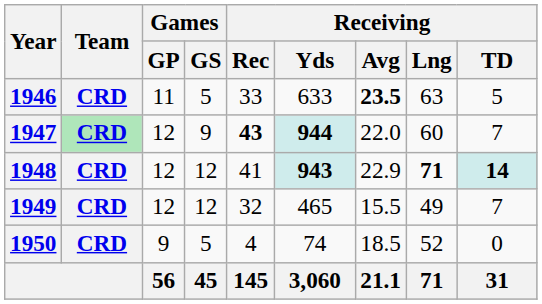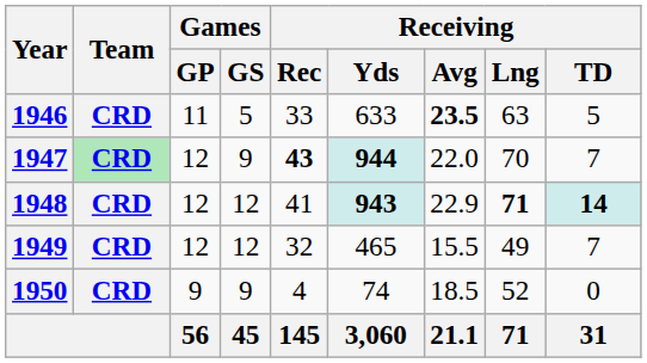 <table class="wikitable" style="text-align:center">
 <tr>
 <th rowspan="2">Year</th>
 <th rowspan="2">Team</th>
 <th colspan="2">Games</th>
 <th colspan="5">Receiving</th>
 </tr>
 <tr>
 <th>GP</th>
 <th>GS</th>
 <th>Rec</th>
 <th>Yds</th>
 <th>Avg</th>
 <th>Lng</th>
 <th>TD</th>
 </tr>
 <tr>
 <th><a href='#'>1946</a></th>
 <th><a href='#'>CRD</a></th>
 <td>11</td>
 <td>5</td>
 <td>33</td>
 <td>633</td>
 <td><strong>23.5</strong></td>
 <td>63</td>
 <td>5</td>
 </tr>
 <tr>
 <th><a href='#'>1947</a></th>
 <th style="background:#afe6ba; width:3em;"><a href='#'>CRD</a></th>
 <td>12</td>
 <td>9</td>
 <td><strong>43</strong></td>
 <td style="background:#cfecec; width:3em;"><strong>944</strong></td>
 <td>22.0</td>
-<td>60</td>
+<td>70</td>
 <td>7</td>
 </tr>
 <tr>
 <th><a href='#'>1948</a></th>
 <th><a href='#'>CRD</a></th>
 <td>12</td>
 <td>12</td>
 <td>41</td>
 <td style="background:#cfecec; width:3em;"><strong>943</strong></td>
 <td>22.9</td>
 <td><strong>71</strong></td>
 <td style="background:#cfecec; width:3em;"><strong>14</strong></td>
 </tr>
 <tr>
 <th><a href='#'>1949</a></th>
 <th><a href='#'>CRD</a></th>
 <td>12</td>
 <td>12</td>
 <td>32</td>
 <td>465</td>
 <td>15.5</td>
 <td>49</td>
 <td>7</td>
 </tr>
 <tr>
 <th><a href='#'>1950</a></th>
 <th><a href='#'>CRD</a></th>
 <td>9</td>
-<td>5</td>
+<td>9</td>
 <td>4</td>
 <td>74</td>
 <td>18.5</td>
 <td>52</td>
 <td>0</td>
 </tr>
 <tr>
 <th colspan="2"></th>
 <th>56</th>
 <th>45</th>
 <th>145</th>
 <th>3,060</th>
 <th>21.1</th>
 <th>71</th>
 <th>31</th>
 </tr>
 </table>
